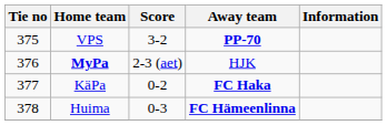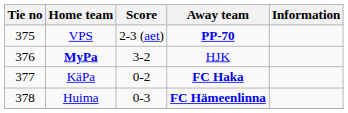 <table class="wikitable" style="text-align:center">
 <tr>
 <th style= width="40px">Tie no</th>
 <th style= width="150px">Home team</th>
 <th style= width="60px">Score</th>
 <th style= width="150px">Away team</th>
 <th style= width="30px">Information</th>
 </tr>
 <tr>
 <td>375</td>
 <td><a href='#'>VPS</a></td>
-<td>3-2</td>
+<td>2-3 (<a href='#'>aet</a>)</td>
 <td><strong><a href='#'>PP-70</a></strong></td>
 <td></td>
 </tr>
 <tr>
 <td>376</td>
 <td><strong><a href='#'>MyPa</a></strong></td>
-<td>2-3 (<a href='#'>aet</a>)</td>
+<td>3-2</td>
 <td><a href='#'>HJK</a></td>
 <td></td>
 </tr>
 <tr>
 <td>377</td>
 <td><a href='#'>KäPa</a></td>
 <td>0-2</td>
 <td><strong><a href='#'>FC Haka</a></strong></td>
 <td></td>
 </tr>
 <tr>
 <td>378</td>
 <td><a href='#'>Huima</a></td>
 <td>0-3</td>
 <td><strong><a href='#'>FC Hämeenlinna</a></strong></td>
 <td></td>
 </tr>
 <tr>
 </tr>
 </table>
